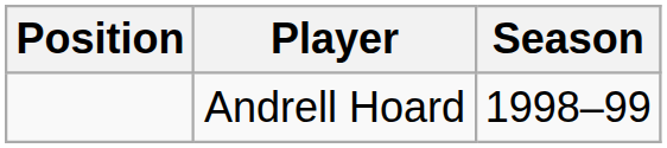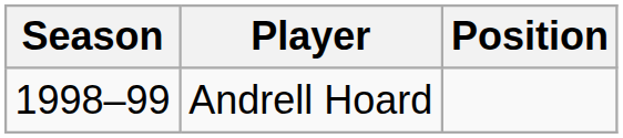 <table class="wikitable">
 <tr>
+<th>Season</th>
+<th>Player</th>
 <th>Position</th>
-<th>Player</th>
-<th>Season</th>
 </tr>
 <tr>
+<td>1998–99</td>
+<td>Andrell Hoard</td>
 <td></td>
-<td>Andrell Hoard</td>
-<td>1998–99</td>
 </tr>
 </table>
